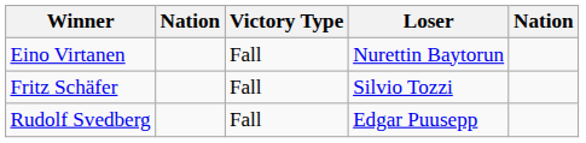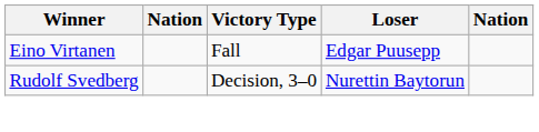 <table class="wikitable sortable" style="text-align:left;">
 <tr>
 <th>Winner</th>
 <th>Nation</th>
 <th>Victory Type</th>
 <th>Loser</th>
 <th>Nation</th>
 </tr>
 <tr>
 <td><a href='#'>Eino Virtanen</a></td>
 <td></td>
 <td>Fall</td>
-<td><a href='#'>Nurettin Baytorun</a></td>
-<td></td>
-</tr>
-<tr>
-<td><a href='#'>Fritz Schäfer</a></td>
-<td></td>
-<td>Fall</td>
-<td><a href='#'>Silvio Tozzi</a></td>
+<td><a href='#'>Edgar Puusepp</a></td>
 <td></td>
 </tr>
 <tr>
 <td><a href='#'>Rudolf Svedberg</a></td>
 <td></td>
-<td>Fall</td>
-<td><a href='#'>Edgar Puusepp</a></td>
+<td>Decision, 3–0</td>
+<td><a href='#'>Nurettin Baytorun</a></td>
 <td></td>
 </tr>
 </table>
